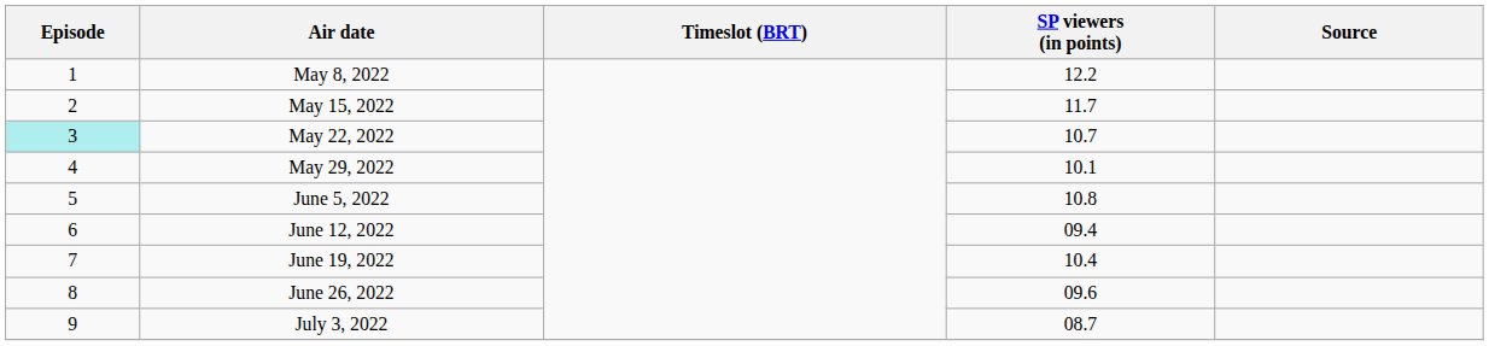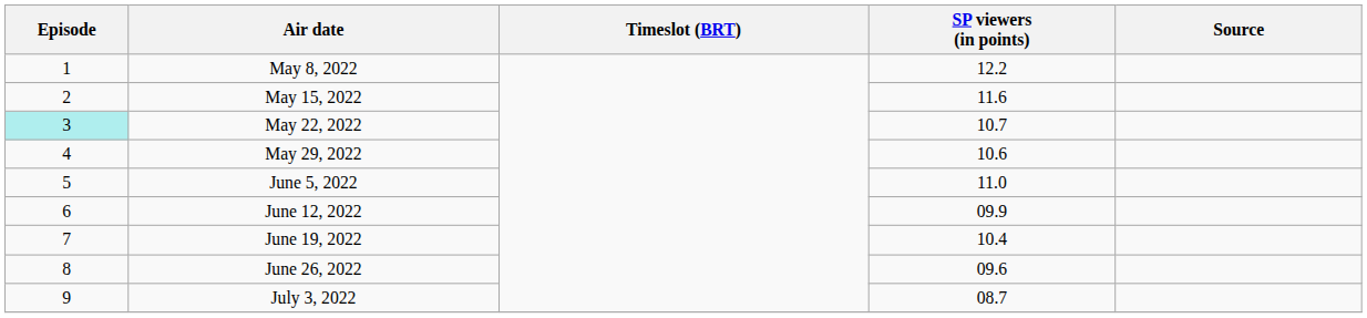 <table class="wikitable sortable" style="text-align:center; font-size:95%; width: 60%">
 <tr>
 <th width="05.0%">Episode</th>
 <th width="15.0%">Air date</th>
 <th width="15.0%">Timeslot (<a href='#'>BRT</a>)</th>
 <th width="10.0%"><a href='#'>SP</a> viewers<br>(in points)</th>
 <th width="10.0%">Source</th>
 </tr>
 <tr>
 <td>1</td>
 <td>May 8, 2022</td>
 <td rowspan=9></td>
 <td>12.2</td>
 <td></td>
 </tr>
 <tr>
 <td>2</td>
 <td>May 15, 2022</td>
-<td>11.7</td>
+<td>11.6</td>
 <td></td>
 </tr>
 <tr>
 <td style="background: paleturquoise;">3</td>
 <td>May 22, 2022</td>
 <td>10.7</td>
 <td></td>
 </tr>
 <tr>
 <td>4</td>
 <td>May 29, 2022</td>
-<td>10.1</td>
+<td>10.6</td>
 <td></td>
 </tr>
 <tr>
 <td>5</td>
 <td>June 5, 2022</td>
-<td>10.8</td>
+<td>11.0</td>
 <td></td>
 </tr>
 <tr>
 <td>6</td>
 <td>June 12, 2022</td>
-<td>09.4</td>
+<td>09.9</td>
 <td></td>
 </tr>
 <tr>
 <td>7</td>
 <td>June 19, 2022</td>
 <td>10.4</td>
 <td></td>
 </tr>
 <tr>
 <td>8</td>
 <td>June 26, 2022</td>
 <td>09.6</td>
 <td></td>
 </tr>
 <tr>
 <td>9</td>
 <td>July 3, 2022</td>
 <td>08.7</td>
 <td></td>
 </tr>
 <tr>
 </tr>
 </table>
